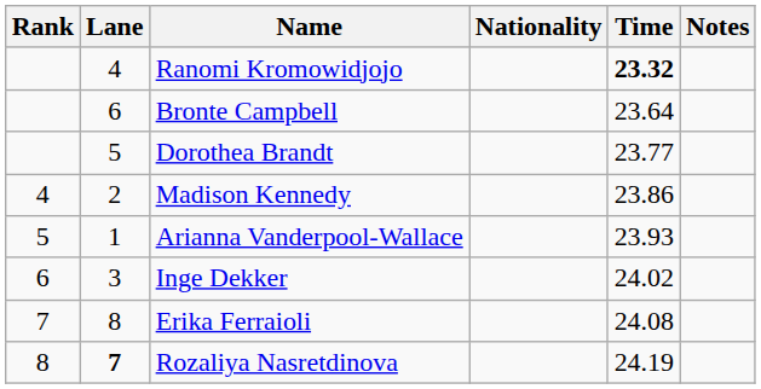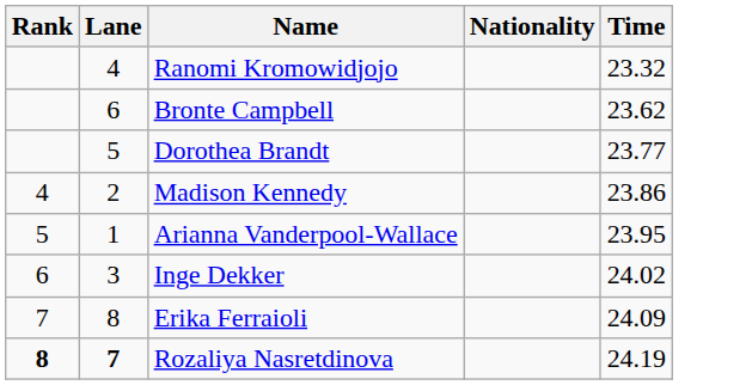 <table class="wikitable sortable" style="text-align:center">
 <tr>
 <th>Rank</th>
 <th>Lane</th>
 <th>Name</th>
 <th>Nationality</th>
 <th>Time</th>
-<th>Notes</th>
 </tr>
 <tr>
 <td></td>
 <td>4</td>
 <td align=left><a href='#'>Ranomi Kromowidjojo</a></td>
 <td align=left></td>
-<td><strong>23.32</strong></td>
-<td></td>
+<td>23.32</td>
 </tr>
 <tr>
 <td></td>
 <td>6</td>
 <td align=left><a href='#'>Bronte Campbell</a></td>
 <td align=left></td>
-<td>23.64</td>
-<td></td>
+<td>23.62</td>
 </tr>
 <tr>
 <td></td>
 <td>5</td>
 <td align=left><a href='#'>Dorothea Brandt</a></td>
 <td align=left></td>
 <td>23.77</td>
-<td></td>
 </tr>
 <tr>
 <td>4</td>
 <td>2</td>
 <td align=left><a href='#'>Madison Kennedy</a></td>
 <td align=left></td>
 <td>23.86</td>
-<td></td>
 </tr>
 <tr>
 <td>5</td>
 <td>1</td>
 <td align=left><a href='#'>Arianna Vanderpool-Wallace</a></td>
 <td align=left></td>
-<td>23.93</td>
-<td></td>
+<td>23.95</td>
 </tr>
 <tr>
 <td>6</td>
 <td>3</td>
 <td align=left><a href='#'>Inge Dekker</a></td>
 <td align=left></td>
 <td>24.02</td>
-<td></td>
 </tr>
 <tr>
 <td>7</td>
 <td>8</td>
 <td align=left><a href='#'>Erika Ferraioli</a></td>
 <td align=left></td>
-<td>24.08</td>
-<td></td>
+<td>24.09</td>
 </tr>
 <tr>
-<td>8</td>
+<td><strong>8</strong></td>
 <td><strong>7</strong></td>
 <td align=left><a href='#'>Rozaliya Nasretdinova</a></td>
 <td align=left></td>
 <td>24.19</td>
-<td></td>
 </tr>
 </table>
